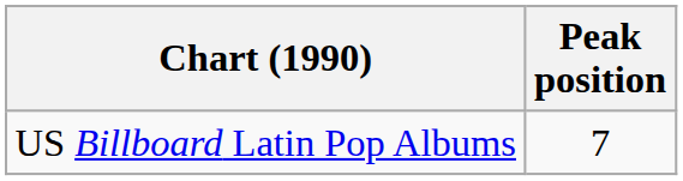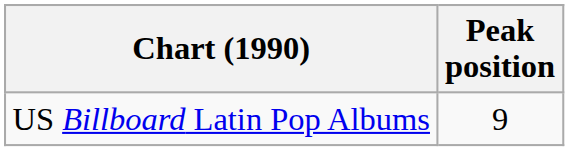 <table class="wikitable">
 <tr>
 <th align="left">Chart (1990)</th>
 <th align="left">Peak<br>position</th>
 </tr>
 <tr>
 <td align="left">US <a href='#'><em>Billboard</em> Latin Pop Albums</a></td>
-<td align="center">7</td>
+<td align="center">9</td>
 </tr>
 </table>
